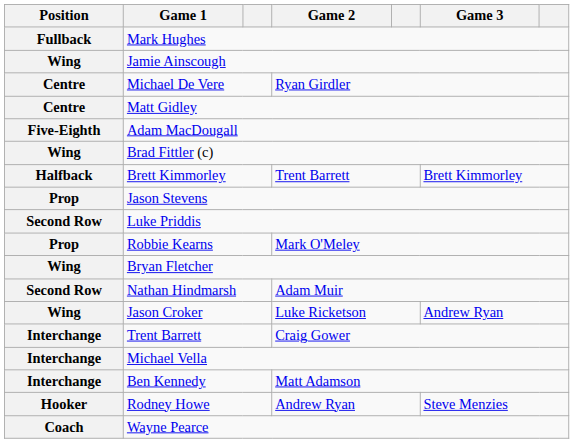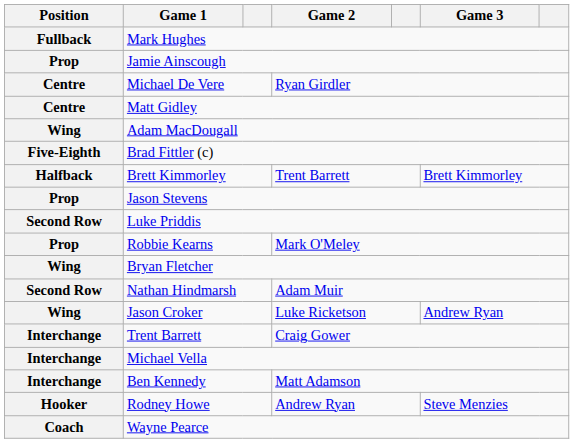 <table class="wikitable">
 <tr>
 <th width="125">Position</th>
 <th width="125">Game 1</th>
 <th width="25"></th>
 <th width="125">Game 2</th>
 <th width="25"></th>
 <th width="125">Game 3</th>
 <th width="25"></th>
 </tr>
 <tr>
 <th>Fullback</th>
 <td colspan="6"> <a href='#'>Mark Hughes</a></td>
 </tr>
 <tr>
-<th>Wing</th>
+<th>Prop</th>
 <td colspan="6"> <a href='#'>Jamie Ainscough</a></td>
 </tr>
 <tr>
 <th>Centre</th>
 <td colspan="2"> <a href='#'>Michael De Vere</a></td>
 <td colspan="4"> <a href='#'>Ryan Girdler</a></td>
 </tr>
 <tr>
 <th>Centre</th>
 <td colspan="6"> <a href='#'>Matt Gidley</a></td>
 </tr>
 <tr>
-<th>Five-Eighth</th>
+<th>Wing</th>
 <td colspan="6"> <a href='#'>Adam MacDougall</a></td>
 </tr>
 <tr>
-<th>Wing</th>
+<th>Five-Eighth</th>
 <td colspan="6"> <a href='#'>Brad Fittler</a> (c)</td>
 </tr>
 <tr>
 <th>Halfback</th>
 <td colspan="2"> <a href='#'>Brett Kimmorley</a></td>
 <td colspan="2"> <a href='#'>Trent Barrett</a></td>
 <td colspan="2"> <a href='#'>Brett Kimmorley</a></td>
 </tr>
 <tr>
 <th>Prop</th>
 <td colspan="6"> <a href='#'>Jason Stevens</a></td>
 </tr>
 <tr>
 <th>Second Row</th>
 <td colspan="6"> <a href='#'>Luke Priddis</a></td>
 </tr>
 <tr>
 <th>Prop</th>
 <td colspan="2"> <a href='#'>Robbie Kearns</a></td>
 <td colspan="4"> <a href='#'>Mark O'Meley</a></td>
 </tr>
 <tr>
 <th>Wing</th>
 <td colspan="6"> <a href='#'>Bryan Fletcher</a></td>
 </tr>
 <tr>
 <th>Second Row</th>
 <td colspan="2"> <a href='#'>Nathan Hindmarsh</a></td>
 <td colspan="4"> <a href='#'>Adam Muir</a></td>
 </tr>
 <tr>
 <th>Wing</th>
 <td colspan="2"> <a href='#'>Jason Croker</a></td>
 <td colspan="2"> <a href='#'>Luke Ricketson</a></td>
 <td colspan="2"> <a href='#'>Andrew Ryan</a></td>
 </tr>
 <tr>
 <th>Interchange</th>
 <td colspan="2"> <a href='#'>Trent Barrett</a></td>
 <td colspan="4"> <a href='#'>Craig Gower</a></td>
 </tr>
 <tr>
 <th>Interchange</th>
 <td colspan="6"> <a href='#'>Michael Vella</a></td>
 </tr>
 <tr>
 <th>Interchange</th>
 <td colspan="2"> <a href='#'>Ben Kennedy</a></td>
 <td colspan="4"> <a href='#'>Matt Adamson</a></td>
 </tr>
 <tr>
 <th>Hooker</th>
 <td colspan="2"> <a href='#'>Rodney Howe</a></td>
 <td colspan="2"> <a href='#'>Andrew Ryan</a></td>
 <td colspan="2"> <a href='#'>Steve Menzies</a></td>
 </tr>
 <tr>
 <th>Coach</th>
 <td colspan="6"> <a href='#'>Wayne Pearce</a></td>
 </tr>
 </table>
